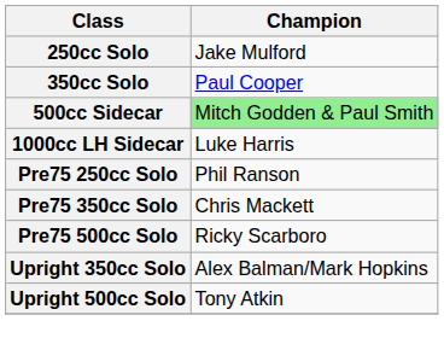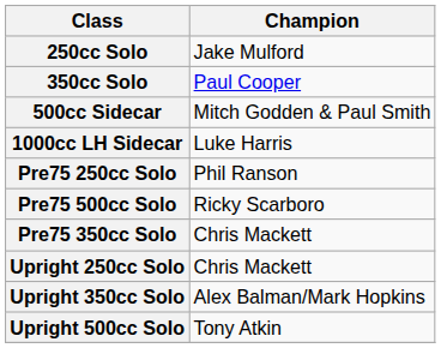 <table class="wikitable" style="font-size: 95%;">
 <tr>
 <th>Class</th>
 <th>Champion</th>
 </tr>
 <tr>
 <th>250cc Solo</th>
 <td>Jake Mulford</td>
 </tr>
 <tr>
 <th>350cc Solo</th>
 <td><a href='#'>Paul Cooper</a></td>
 </tr>
 <tr>
 <th>500cc Sidecar</th>
-<td style="background: lightgreen;">Mitch Godden & Paul Smith</td>
+<td>Mitch Godden & Paul Smith</td>
 </tr>
 <tr>
 <th>1000cc LH Sidecar</th>
 <td>Luke Harris</td>
 </tr>
 <tr>
 <th>Pre75 250cc Solo</th>
 <td>Phil Ranson</td>
 </tr>
 <tr>
+<th>Pre75 500cc Solo</th>
+<td>Ricky Scarboro</td>
+</tr>
+<tr>
 <th>Pre75 350cc Solo</th>
 <td>Chris Mackett</td>
 </tr>
 <tr>
-<th>Pre75 500cc Solo</th>
-<td>Ricky Scarboro</td>
+<th>Upright 250cc Solo</th>
+<td>Chris Mackett</td>
 </tr>
 <tr>
 <th>Upright 350cc Solo</th>
 <td>Alex Balman/Mark Hopkins</td>
 </tr>
 <tr>
 <th>Upright 500cc Solo</th>
 <td>Tony Atkin</td>
 </tr>
 <tr>
 </tr>
 </table>
